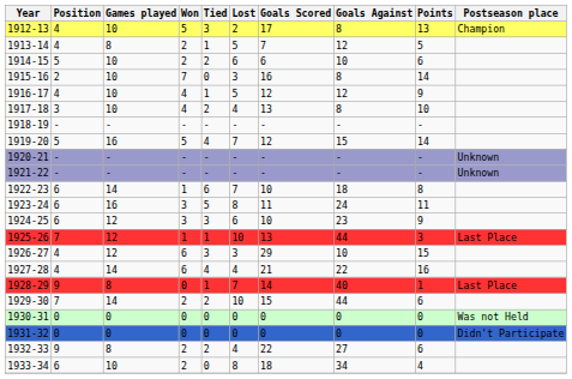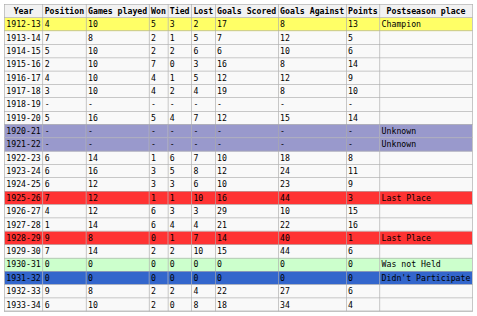 <table class="wikitable">
 <tr>
 <th>Year</th>
 <th>Position</th>
 <th>Games played</th>
 <th>Won</th>
 <th>Tied</th>
 <th>Lost</th>
 <th>Goals Scored</th>
 <th>Goals Against</th>
 <th>Points</th>
 <th>Postseason place</th>
 </tr>
 <tr bgcolor=#ffff66>
 <td>1912-13</td>
 <td>4</td>
 <td>10</td>
 <td>5</td>
 <td>3</td>
 <td>2</td>
 <td>17</td>
 <td>8</td>
 <td>13</td>
 <td>Champion</td>
 </tr>
 <tr>
 <td>1913-14</td>
-<td>4</td>
+<td>7</td>
 <td>8</td>
 <td>2</td>
 <td>1</td>
 <td>5</td>
 <td>7</td>
 <td>12</td>
 <td>5</td>
 <td></td>
 </tr>
 <tr>
 <td>1914-15</td>
 <td>5</td>
 <td>10</td>
 <td>2</td>
 <td>2</td>
 <td>6</td>
 <td>6</td>
 <td>10</td>
 <td>6</td>
 <td></td>
 </tr>
 <tr>
 <td>1915-16</td>
 <td>2</td>
 <td>10</td>
 <td>7</td>
 <td>0</td>
 <td>3</td>
 <td>16</td>
 <td>8</td>
 <td>14</td>
 <td></td>
 </tr>
 <tr>
 <td>1916-17</td>
 <td>4</td>
 <td>10</td>
 <td>4</td>
 <td>1</td>
 <td>5</td>
 <td>12</td>
 <td>12</td>
 <td>9</td>
 <td></td>
 </tr>
 <tr>
 <td>1917-18</td>
 <td>3</td>
 <td>10</td>
 <td>4</td>
 <td>2</td>
 <td>4</td>
-<td>13</td>
+<td>19</td>
 <td>8</td>
 <td>10</td>
 <td></td>
 </tr>
 <tr>
 <td>1918-19</td>
 <td>-</td>
 <td>-</td>
 <td>-</td>
 <td>-</td>
 <td>-</td>
 <td>-</td>
 <td>-</td>
 <td>-</td>
 <td></td>
 </tr>
 <tr>
 <td>1919-20</td>
 <td>5</td>
 <td>16</td>
 <td>5</td>
 <td>4</td>
 <td>7</td>
 <td>12</td>
 <td>15</td>
 <td>14</td>
 <td></td>
 </tr>
 <tr bgcolor=#9999CC>
 <td>1920-21</td>
 <td>-</td>
 <td>-</td>
 <td>-</td>
 <td>-</td>
 <td>-</td>
 <td>-</td>
 <td>-</td>
 <td>-</td>
 <td>Unknown</td>
 </tr>
 <tr bgcolor=#9999CC>
 <td>1921-22</td>
 <td>-</td>
 <td>-</td>
 <td>-</td>
 <td>-</td>
 <td>-</td>
 <td>-</td>
 <td>-</td>
 <td>-</td>
 <td>Unknown</td>
 </tr>
 <tr>
 <td>1922-23</td>
 <td>6</td>
 <td>14</td>
 <td>1</td>
 <td>6</td>
 <td>7</td>
 <td>10</td>
 <td>18</td>
 <td>8</td>
 <td></td>
 </tr>
 <tr>
 <td>1923-24</td>
 <td>6</td>
 <td>16</td>
 <td>3</td>
 <td>5</td>
 <td>8</td>
-<td>11</td>
+<td>12</td>
 <td>24</td>
 <td>11</td>
 <td></td>
 </tr>
 <tr>
 <td>1924-25</td>
 <td>6</td>
 <td>12</td>
 <td>3</td>
 <td>3</td>
 <td>6</td>
 <td>10</td>
 <td>23</td>
 <td>9</td>
 <td></td>
 </tr>
 <tr bgcolor=#FF3333>
 <td>1925-26</td>
 <td>7</td>
 <td>12</td>
 <td>1</td>
 <td>1</td>
 <td>10</td>
-<td>13</td>
+<td>16</td>
 <td>44</td>
 <td>3</td>
 <td>Last Place</td>
 </tr>
 <tr>
 <td>1926-27</td>
 <td>4</td>
 <td>12</td>
 <td>6</td>
 <td>3</td>
 <td>3</td>
 <td>29</td>
 <td>10</td>
 <td>15</td>
 <td></td>
 </tr>
 <tr>
 <td>1927-28</td>
-<td>4</td>
+<td>1</td>
 <td>14</td>
 <td>6</td>
 <td>4</td>
 <td>4</td>
 <td>21</td>
 <td>22</td>
 <td>16</td>
 <td></td>
 </tr>
 <tr bgcolor=#FF3333>
 <td>1928-29</td>
 <td>9</td>
 <td>8</td>
 <td>0</td>
 <td>1</td>
 <td>7</td>
 <td>14</td>
 <td>40</td>
 <td>1</td>
 <td>Last Place</td>
 </tr>
 <tr>
 <td>1929-30</td>
 <td>7</td>
 <td>14</td>
 <td>2</td>
 <td>2</td>
 <td>10</td>
 <td>15</td>
 <td>44</td>
 <td>6</td>
 <td></td>
 </tr>
 <tr bgcolor=#CCFFCC>
 <td>1930-31</td>
 <td>0</td>
 <td>0</td>
 <td>0</td>
 <td>0</td>
 <td>0</td>
 <td>0</td>
 <td>0</td>
 <td>0</td>
 <td>Was not Held</td>
 </tr>
 <tr bgcolor=#3366CC>
 <td>1931-32</td>
 <td>0</td>
 <td>0</td>
 <td>0</td>
 <td>0</td>
 <td>0</td>
 <td>0</td>
 <td>0</td>
 <td>0</td>
 <td>Didn't Participate</td>
 </tr>
 <tr>
 <td>1932-33</td>
 <td>9</td>
 <td>8</td>
 <td>2</td>
 <td>2</td>
 <td>4</td>
 <td>22</td>
 <td>27</td>
 <td>6</td>
 <td></td>
 </tr>
 <tr>
 <td>1933-34</td>
 <td>6</td>
 <td>10</td>
 <td>2</td>
 <td>0</td>
 <td>8</td>
 <td>18</td>
 <td>34</td>
 <td>4</td>
 <td></td>
 </tr>
 <tr>
 </tr>
 </table>
